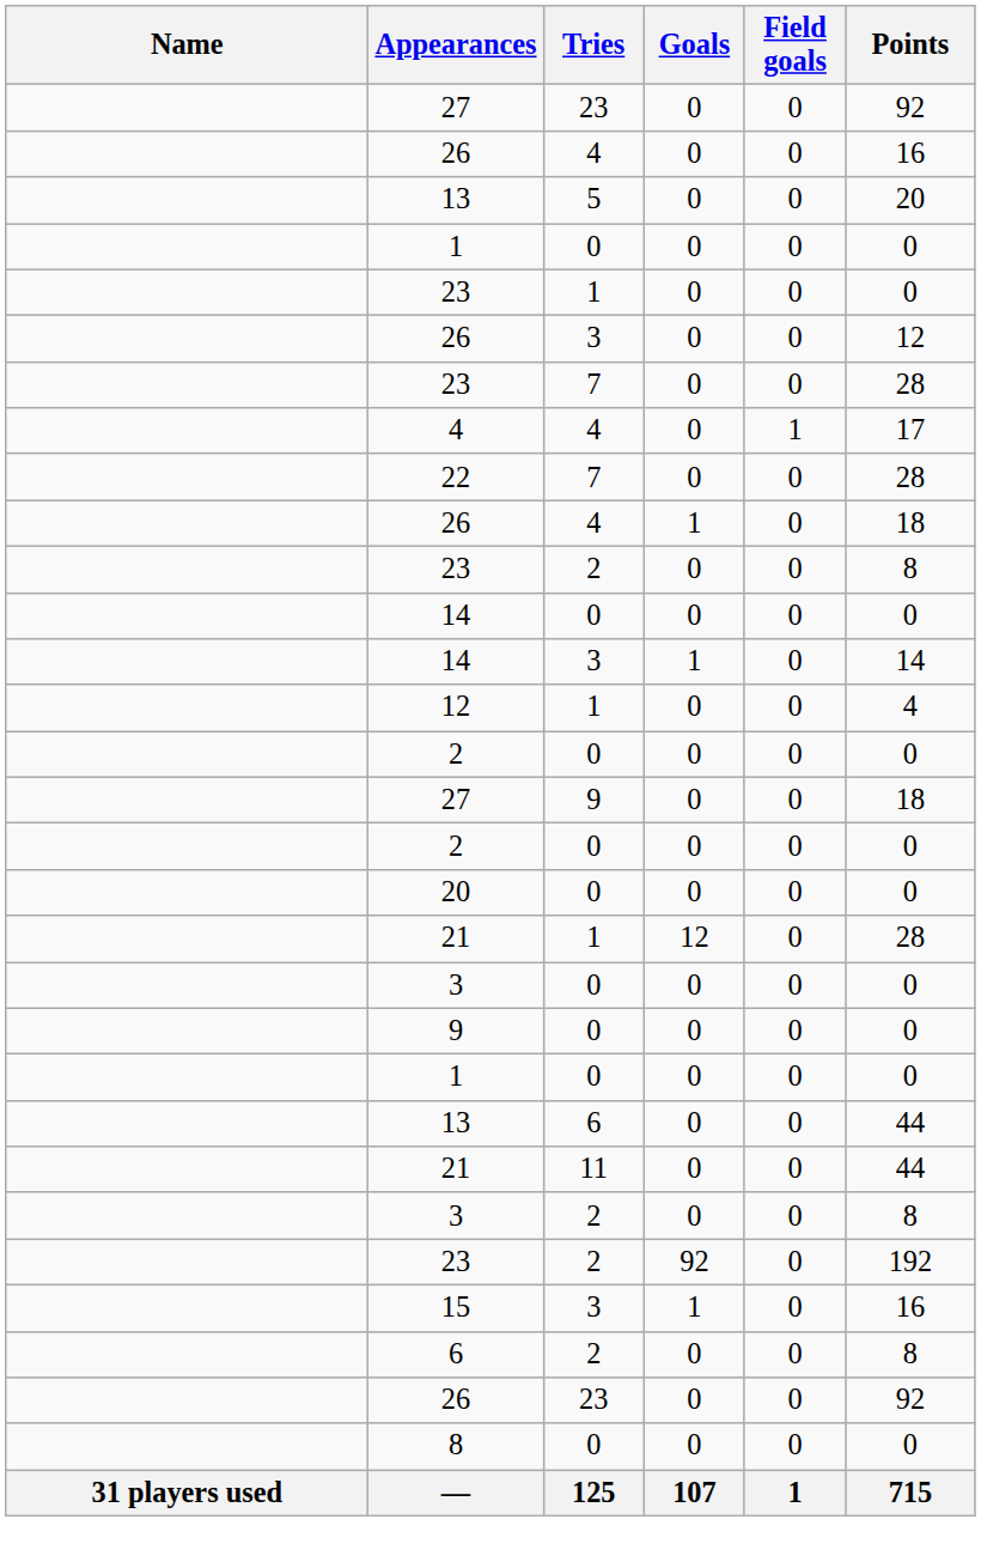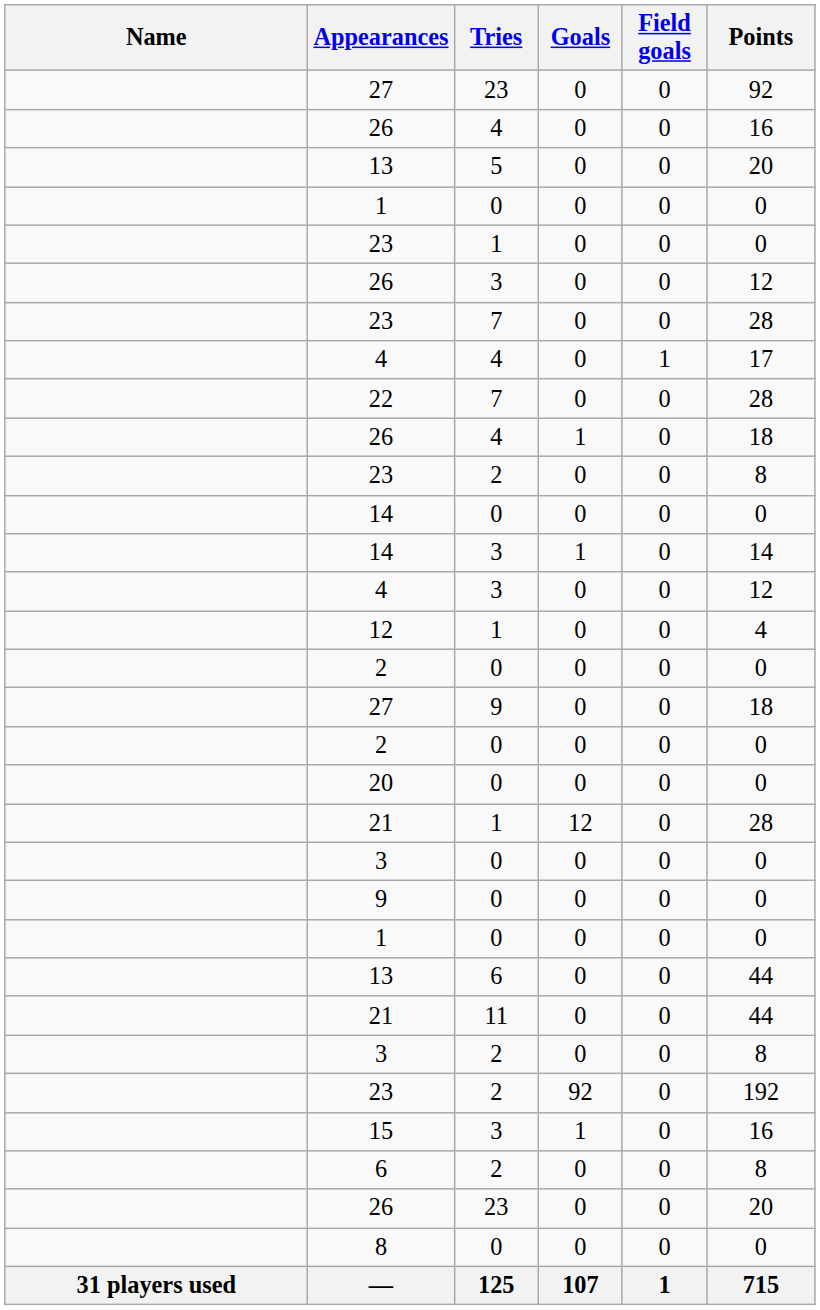 <table class="wikitable sortable" style="text-align: center">
 <tr>
 <th style="width:12em">Name</th>
 <th><a href='#'>Appearances</a></th>
 <th style="width:3em"><a href='#'>Tries</a></th>
 <th style="width:3em"><a href='#'>Goals</a></th>
 <th style="width:3em"><a href='#'>Field goals</a></th>
 <th style="width:4em">Points</th>
 </tr>
 <tr>
 <td style="text-align:left;"></td>
 <td>27</td>
 <td>23</td>
 <td>0</td>
 <td>0</td>
 <td>92</td>
 </tr>
 <tr>
 <td style="text-align:left;"></td>
 <td>26</td>
 <td>4</td>
 <td>0</td>
 <td>0</td>
 <td>16</td>
 </tr>
 <tr>
 <td style="text-align:left;"></td>
 <td>13</td>
 <td>5</td>
 <td>0</td>
 <td>0</td>
 <td>20</td>
 </tr>
 <tr>
 <td style="text-align:left;"></td>
 <td>1</td>
 <td>0</td>
 <td>0</td>
 <td>0</td>
 <td>0</td>
 </tr>
 <tr>
 <td style="text-align:left;"></td>
 <td>23</td>
 <td>1</td>
 <td>0</td>
 <td>0</td>
 <td>0</td>
 </tr>
 <tr>
 <td style="text-align:left;"></td>
 <td>26</td>
 <td>3</td>
 <td>0</td>
 <td>0</td>
 <td>12</td>
 </tr>
 <tr>
 <td style="text-align:left;"></td>
 <td>23</td>
 <td>7</td>
 <td>0</td>
 <td>0</td>
 <td>28</td>
 </tr>
 <tr>
 <td style="text-align:left;"></td>
 <td>4</td>
 <td>4</td>
 <td>0</td>
 <td>1</td>
 <td>17</td>
 </tr>
 <tr>
 <td style="text-align:left;"></td>
 <td>22</td>
 <td>7</td>
 <td>0</td>
 <td>0</td>
 <td>28</td>
 </tr>
 <tr>
 <td style="text-align:left;"></td>
 <td>26</td>
 <td>4</td>
 <td>1</td>
 <td>0</td>
 <td>18</td>
 </tr>
 <tr>
 <td style="text-align:left;"></td>
 <td>23</td>
 <td>2</td>
 <td>0</td>
 <td>0</td>
 <td>8</td>
 </tr>
 <tr>
 <td style="text-align:left;"></td>
 <td>14</td>
 <td>0</td>
 <td>0</td>
 <td>0</td>
 <td>0</td>
 </tr>
 <tr>
 <td style="text-align:left;"></td>
 <td>14</td>
 <td>3</td>
 <td>1</td>
 <td>0</td>
 <td>14</td>
+</tr>
+<tr>
+<td style="text-align:left;"></td>
+<td>4</td>
+<td>3</td>
+<td>0</td>
+<td>0</td>
+<td>12</td>
 </tr>
 <tr>
 <td style="text-align:left;"></td>
 <td>12</td>
 <td>1</td>
 <td>0</td>
 <td>0</td>
 <td>4</td>
 </tr>
 <tr>
 <td style="text-align:left;"></td>
 <td>2</td>
 <td>0</td>
 <td>0</td>
 <td>0</td>
 <td>0</td>
 </tr>
 <tr>
 <td style="text-align:left;"></td>
 <td>27</td>
 <td>9</td>
 <td>0</td>
 <td>0</td>
 <td>18</td>
 </tr>
 <tr>
 <td style="text-align:left;"></td>
 <td>2</td>
 <td>0</td>
 <td>0</td>
 <td>0</td>
 <td>0</td>
 </tr>
 <tr>
 <td style="text-align:left;"></td>
 <td>20</td>
 <td>0</td>
 <td>0</td>
 <td>0</td>
 <td>0</td>
 </tr>
 <tr>
 <td style="text-align:left;"></td>
 <td>21</td>
 <td>1</td>
 <td>12</td>
 <td>0</td>
 <td>28</td>
 </tr>
 <tr>
 <td style="text-align:left;"></td>
 <td>3</td>
 <td>0</td>
 <td>0</td>
 <td>0</td>
 <td>0</td>
 </tr>
 <tr>
 <td style="text-align:left;"></td>
 <td>9</td>
 <td>0</td>
 <td>0</td>
 <td>0</td>
 <td>0</td>
 </tr>
 <tr>
 <td style="text-align:left;"></td>
 <td>1</td>
 <td>0</td>
 <td>0</td>
 <td>0</td>
 <td>0</td>
 </tr>
 <tr>
 <td style="text-align:left;"></td>
 <td>13</td>
 <td>6</td>
 <td>0</td>
 <td>0</td>
 <td>44</td>
 </tr>
 <tr>
 <td style="text-align:left;"></td>
 <td>21</td>
 <td>11</td>
 <td>0</td>
 <td>0</td>
 <td>44</td>
 </tr>
 <tr>
 <td style="text-align:left;"></td>
 <td>3</td>
 <td>2</td>
 <td>0</td>
 <td>0</td>
 <td>8</td>
 </tr>
 <tr>
 <td style="text-align:left;"></td>
 <td>23</td>
 <td>2</td>
 <td>92</td>
 <td>0</td>
 <td>192</td>
 </tr>
 <tr>
 <td style="text-align:left;"></td>
 <td>15</td>
 <td>3</td>
 <td>1</td>
 <td>0</td>
 <td>16</td>
 </tr>
 <tr>
 <td style="text-align:left;"></td>
 <td>6</td>
 <td>2</td>
 <td>0</td>
 <td>0</td>
 <td>8</td>
 </tr>
 <tr>
 <td style="text-align:left;"></td>
 <td>26</td>
 <td>23</td>
 <td>0</td>
 <td>0</td>
-<td>92</td>
+<td>20</td>
 </tr>
 <tr>
 <td style="text-align:left;"></td>
 <td>8</td>
 <td>0</td>
 <td>0</td>
 <td>0</td>
 <td>0</td>
 </tr>
 <tr class="sortbottom">
 <th>31 players used</th>
 <th>—</th>
 <th>125</th>
 <th>107</th>
 <th>1</th>
 <th>715</th>
 </tr>
 </table>
